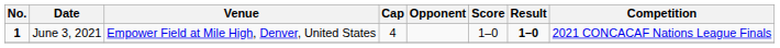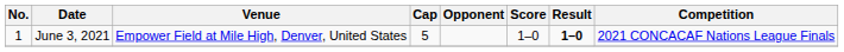 <table class="wikitable sortable">
 <tr>
 <th scope="col">No.</th>
 <th scope="col" data-sort-type="date">Date</th>
 <th scope="col">Venue</th>
 <th scope="col">Cap</th>
 <th scope="col">Opponent</th>
 <th scope="col">Score</th>
 <th scope="col">Result</th>
 <th scope="col">Competition</th>
 </tr>
 <tr>
-<td align="center"><strong>1</strong></td>
+<td align="center">1</td>
 <td>June 3, 2021</td>
 <td><a href='#'>Empower Field at Mile High</a>, <a href='#'>Denver</a>, United States</td>
-<td align="center">4</td>
+<td align="center">5</td>
 <td></td>
 <td align="center">1–0</td>
 <td align="center"><strong>1–0</strong></td>
 <td><a href='#'>2021 CONCACAF Nations League Finals</a></td>
 </tr>
 <tr>
 </tr>
 </table>
